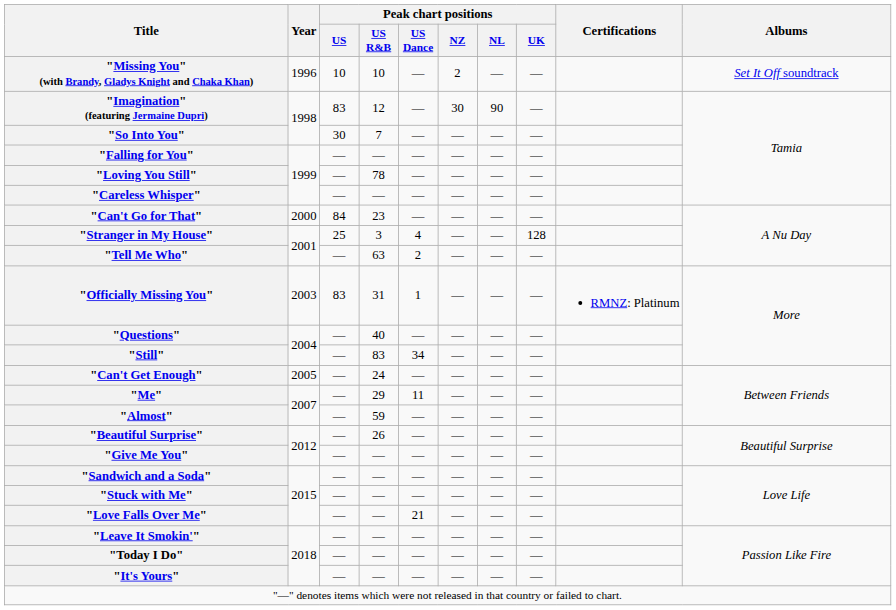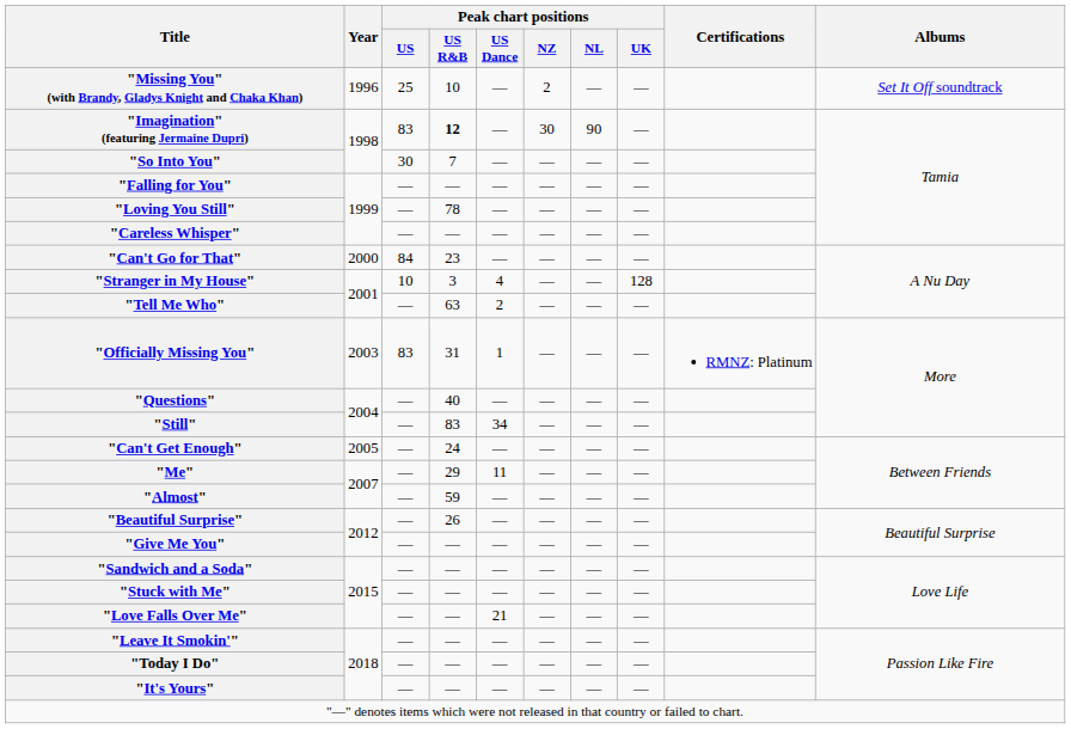 <table class="wikitable plainrowheaders" style="text-align:center;" border="1">
 <tr>
 <th scope="col" rowspan="2" style="width:22em;">Title</th>
 <th scope="col" rowspan="2">Year</th>
 <th scope="col" colspan="6">Peak chart positions</th>
 <th rowspan="2">Certifications</th>
 <th rowspan="2" scope="col" style="width:16em;">Albums</th>
 </tr>
 <tr>
 <th scope="col" style="width:3em;font-size:90%;"><a href='#'>US</a><br></th>
 <th scope="col" style="width:3em;font-size:90%;"><a href='#'>US R&B</a><br></th>
 <th scope="col" style="width:3em;font-size:90%;"><a href='#'>US Dance</a><br></th>
 <th scope="col" style="width:3em;font-size:90%;"><a href='#'>NZ</a><br></th>
 <th scope="col" style="width:3em;font-size:90%;"><a href='#'>NL</a><br></th>
 <th scope="col" style="width:3em;font-size:90%;"><a href='#'>UK</a><br></th>
 </tr>
 <tr>
 <th scope="row">"<a href='#'>Missing You</a>" <br><small>(with <a href='#'>Brandy</a>, <a href='#'>Gladys Knight</a> and <a href='#'>Chaka Khan</a>)</small></th>
 <td>1996</td>
-<td>10</td>
+<td>25</td>
 <td>10</td>
 <td>—</td>
 <td>2</td>
 <td>—</td>
 <td>—</td>
 <td></td>
 <td><a href='#'><em>Set It Off</em> soundtrack</a></td>
 </tr>
 <tr>
 <th scope="row">"<a href='#'>Imagination</a>" <br><small>(featuring <a href='#'>Jermaine Dupri</a>)</small></th>
 <td rowspan="2">1998</td>
 <td>83</td>
-<td>12</td>
+<td><strong>12</strong></td>
 <td>—</td>
 <td>30</td>
 <td>90</td>
 <td>—</td>
 <td></td>
 <td rowspan="5"><em>Tamia</em></td>
 </tr>
 <tr>
 <th scope="row">"<a href='#'>So Into You</a>"</th>
 <td>30</td>
 <td>7</td>
 <td>—</td>
 <td>—</td>
 <td>—</td>
 <td>—</td>
 <td></td>
 </tr>
 <tr>
 <th scope="row">"<a href='#'>Falling for You</a>"</th>
 <td rowspan="3">1999</td>
 <td>—</td>
 <td>—</td>
 <td>—</td>
 <td>—</td>
 <td>—</td>
 <td>—</td>
 <td></td>
 </tr>
 <tr>
 <th scope="row">"<a href='#'>Loving You Still</a>"</th>
 <td>—</td>
 <td>78</td>
 <td>—</td>
 <td>—</td>
 <td>—</td>
 <td>—</td>
 <td></td>
 </tr>
 <tr>
 <th scope="row">"<a href='#'>Careless Whisper</a>"</th>
 <td>—</td>
 <td>—</td>
 <td>—</td>
 <td>—</td>
 <td>—</td>
 <td>—</td>
 <td></td>
 </tr>
 <tr>
 <th scope="row">"<a href='#'>Can't Go for That</a>"</th>
 <td>2000</td>
 <td>84</td>
 <td>23</td>
 <td>—</td>
 <td>—</td>
 <td>—</td>
 <td>—</td>
 <td></td>
 <td rowspan="3"><em>A Nu Day</em></td>
 </tr>
 <tr>
 <th scope="row">"<a href='#'>Stranger in My House</a>"</th>
 <td rowspan="2">2001</td>
-<td>25</td>
+<td>10</td>
 <td>3</td>
 <td>4</td>
 <td>—</td>
 <td>—</td>
 <td>128</td>
 <td></td>
 </tr>
 <tr>
 <th scope="row">"<a href='#'>Tell Me Who</a>"</th>
 <td>—</td>
 <td>63</td>
 <td>2</td>
 <td>—</td>
 <td>—</td>
 <td>—</td>
 <td></td>
 </tr>
 <tr>
 <th scope="row">"<a href='#'>Officially Missing You</a>"</th>
 <td>2003</td>
 <td>83</td>
 <td>31</td>
 <td>1</td>
 <td>—</td>
 <td>—</td>
 <td>—</td>
 <td><br><ul><li><a href='#'>RMNZ</a>: Platinum</li></ul></td>
 <td rowspan="3"><em>More</em></td>
 </tr>
 <tr>
 <th scope="row">"<a href='#'>Questions</a>"</th>
 <td rowspan="2">2004</td>
 <td>—</td>
 <td>40</td>
 <td>—</td>
 <td>—</td>
 <td>—</td>
 <td>—</td>
 <td></td>
 </tr>
 <tr>
 <th scope="row">"<a href='#'>Still</a>"</th>
 <td>—</td>
 <td>83</td>
 <td>34</td>
 <td>—</td>
 <td>—</td>
 <td>—</td>
 <td></td>
 </tr>
 <tr>
 <th scope="row">"<a href='#'>Can't Get Enough</a>"</th>
 <td>2005</td>
 <td>—</td>
 <td>24</td>
 <td>—</td>
 <td>—</td>
 <td>—</td>
 <td>—</td>
 <td></td>
 <td rowspan="3"><em>Between Friends</em></td>
 </tr>
 <tr>
 <th scope="row">"<a href='#'>Me</a>"</th>
 <td rowspan="2">2007</td>
 <td>—</td>
 <td>29</td>
 <td>11</td>
 <td>—</td>
 <td>—</td>
 <td>—</td>
 <td></td>
 </tr>
 <tr>
 <th scope="row">"<a href='#'>Almost</a>"</th>
 <td>—</td>
 <td>59</td>
 <td>—</td>
 <td>—</td>
 <td>—</td>
 <td>—</td>
 <td></td>
 </tr>
 <tr>
 <th scope="row">"<a href='#'>Beautiful Surprise</a>"</th>
 <td rowspan="2">2012</td>
 <td>—</td>
 <td>26</td>
 <td>—</td>
 <td>—</td>
 <td>—</td>
 <td>—</td>
 <td></td>
 <td rowspan="2"><em>Beautiful Surprise</em></td>
 </tr>
 <tr>
 <th scope="row">"<a href='#'>Give Me You</a>"</th>
 <td>—</td>
 <td>—</td>
 <td>—</td>
 <td>—</td>
 <td>—</td>
 <td>—</td>
 <td></td>
 </tr>
 <tr>
 <th scope="row">"<a href='#'>Sandwich and a Soda</a>"</th>
 <td rowspan="3">2015</td>
 <td>—</td>
 <td>—</td>
 <td>—</td>
 <td>—</td>
 <td>—</td>
 <td>—</td>
 <td></td>
 <td rowspan="3"><em>Love Life</em></td>
 </tr>
 <tr>
 <th scope="row">"<a href='#'>Stuck with Me</a>"</th>
 <td>—</td>
 <td>—</td>
 <td>—</td>
 <td>—</td>
 <td>—</td>
 <td>—</td>
 <td></td>
 </tr>
 <tr>
 <th scope="row">"<a href='#'>Love Falls Over Me</a>"</th>
 <td>—</td>
 <td>—</td>
 <td>21</td>
 <td>—</td>
 <td>—</td>
 <td>—</td>
 <td></td>
 </tr>
 <tr>
 <th scope="row">"<a href='#'>Leave It Smokin'</a>"</th>
 <td rowspan="3">2018</td>
 <td>—</td>
 <td>—</td>
 <td>—</td>
 <td>—</td>
 <td>—</td>
 <td>—</td>
 <td></td>
 <td rowspan="3"><em>Passion Like Fire</em></td>
 </tr>
 <tr>
 <th scope="row">"Today I Do"</th>
 <td>—</td>
 <td>—</td>
 <td>—</td>
 <td>—</td>
 <td>—</td>
 <td>—</td>
 <td></td>
 </tr>
 <tr>
 <th scope="row">"<a href='#'>It's Yours</a>"</th>
 <td>—</td>
 <td>—</td>
 <td>—</td>
 <td>—</td>
 <td>—</td>
 <td>—</td>
 <td></td>
 </tr>
 <tr>
 <td colspan="15" style="font-size:90%;">"—" denotes items which were not released in that country or failed to chart.</td>
 </tr>
 </table>
